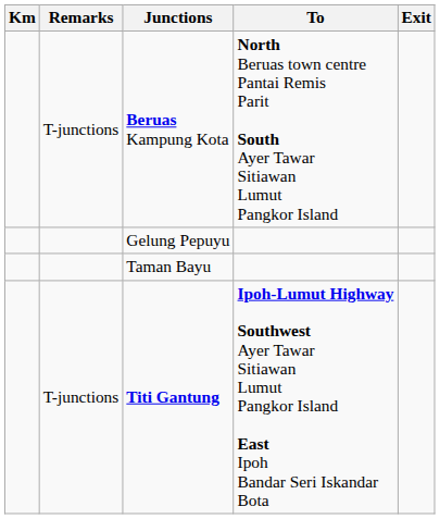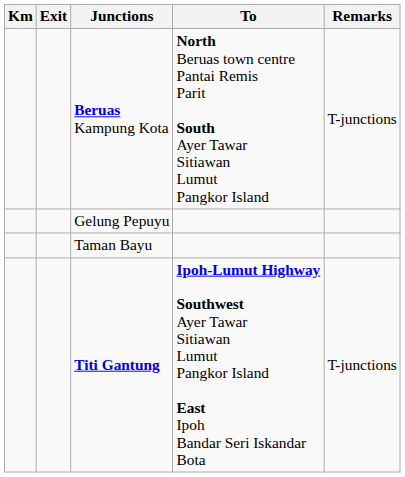 <table class="wikitable">
 <tr>
 <th>Km</th>
-<th>Remarks</th>
+<th>Exit</th>
 <th>Junctions</th>
 <th>To</th>
-<th>Exit</th>
+<th>Remarks</th>
 </tr>
 <tr>
 <td></td>
-<td>T-junctions</td>
+<td></td>
 <td><strong><a href='#'>Beruas</a></strong><br>Kampung Kota</td>
 <td><strong>North</strong><br> Beruas town centre<br> Pantai Remis<br> Parit<br><br><strong>South</strong><br> Ayer Tawar<br> Sitiawan<br>  Lumut<br> Pangkor Island</td>
-<td></td>
+<td>T-junctions</td>
 </tr>
 <tr>
 <td></td>
 <td></td>
 <td>Gelung Pepuyu</td>
 <td></td>
 <td></td>
 </tr>
 <tr>
 <td></td>
 <td></td>
 <td>Taman Bayu</td>
 <td></td>
 <td></td>
 </tr>
 <tr>
 <td></td>
-<td>T-junctions</td>
+<td></td>
 <td><strong><a href='#'>Titi Gantung</a></strong></td>
 <td> <strong><a href='#'>Ipoh-Lumut Highway</a></strong><br><br><strong>Southwest</strong><br>Ayer Tawar<br>Sitiawan<br>Lumut<br>Pangkor Island<br><br><strong>East</strong><br>Ipoh<br>Bandar Seri Iskandar<br>Bota</td>
-<td></td>
+<td>T-junctions</td>
 </tr>
 </table>
